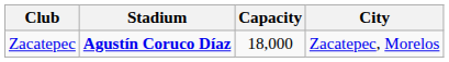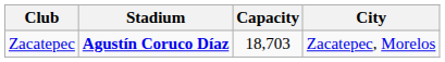 <table class="wikitable">
 <tr>
 <th align=center>Club</th>
 <th>Stadium</th>
 <th>Capacity</th>
 <th>City</th>
 </tr>
 <tr>
 <td><a href='#'>Zacatepec</a></td>
 <td align="center"><strong><a href='#'>Agustín Coruco Díaz</a></strong></td>
-<td align="center">18,000</td>
+<td align="center">18,703</td>
 <td align="center"><a href='#'>Zacatepec</a>, <a href='#'>Morelos</a></td>
 </tr>
 </table>
